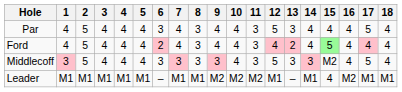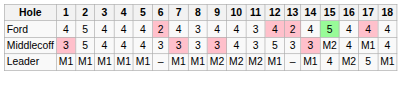 <table class="wikitable" style="text-align:center">
 <tr>
 <th>Hole</th>
 <th> 1 </th>
 <th> 2 </th>
 <th> 3 </th>
 <th> 4 </th>
 <th> 5 </th>
 <th> 6 </th>
 <th> 7 </th>
 <th> 8 </th>
 <th> 9 </th>
 <th>10</th>
 <th>11</th>
 <th>12</th>
 <th>13</th>
 <th>14</th>
 <th>15</th>
 <th>16</th>
 <th>17</th>
 <th>18</th>
-</tr>
-<tr>
-<td>Par</td>
-<td>4</td>
-<td>5</td>
-<td>4</td>
-<td>4</td>
-<td>4</td>
-<td>3</td>
-<td>4</td>
-<td>3</td>
-<td>4</td>
-<td>4</td>
-<td>3</td>
-<td>5</td>
-<td>3</td>
-<td>4</td>
-<td>4</td>
-<td>4</td>
-<td>5</td>
-<td>4</td>
 </tr>
 <tr>
 <td align=left> Ford</td>
 <td>4</td>
 <td>5</td>
 <td>4</td>
 <td>4</td>
 <td>4</td>
 <td style="background: Pink;">2</td>
 <td>4</td>
 <td>3</td>
 <td>4</td>
 <td>4</td>
 <td>3</td>
 <td style="background: Pink;">4</td>
 <td style="background: Pink;">2</td>
 <td>4</td>
 <td style="background: PaleGreen;">5</td>
 <td>4</td>
 <td style="background: Pink;">4</td>
 <td>4</td>
 </tr>
 <tr>
 <td align=left> Middlecoff</td>
 <td style="background: Pink;">3</td>
 <td>5</td>
 <td>4</td>
 <td>4</td>
 <td>4</td>
 <td>3</td>
 <td style="background: Pink;">3</td>
 <td>3</td>
 <td style="background: Pink;">3</td>
 <td>4</td>
 <td>3</td>
 <td>5</td>
 <td>3</td>
 <td style="background: Pink;">3</td>
 <td>M2</td>
 <td>4</td>
-<td>5</td>
+<td>M1</td>
 <td>4</td>
 </tr>
 <tr>
 <td align=left>Leader</td>
 <td>M1</td>
 <td>M1</td>
 <td>M1</td>
 <td>M1</td>
 <td>M1</td>
 <td>–</td>
 <td>M1</td>
 <td>M1</td>
 <td>M2</td>
 <td>M2</td>
 <td>M2</td>
 <td>M1</td>
 <td>–</td>
 <td>M1</td>
 <td>4</td>
 <td>M2</td>
-<td>M1</td>
+<td>5</td>
 <td>M1</td>
 </tr>
 </table>
